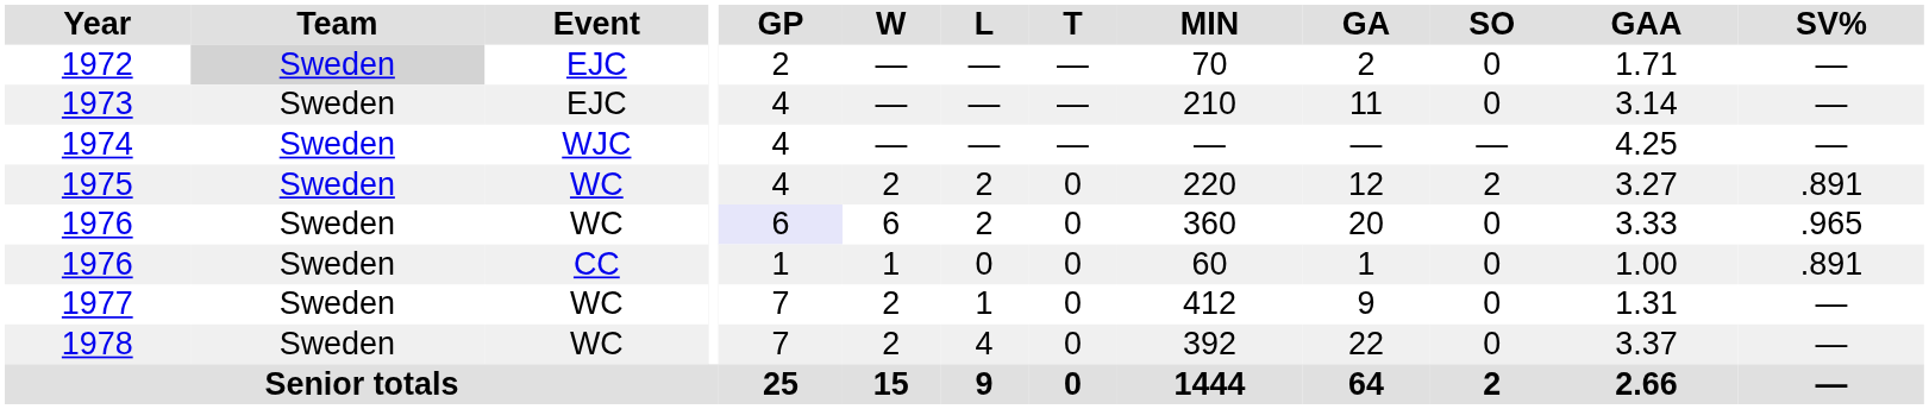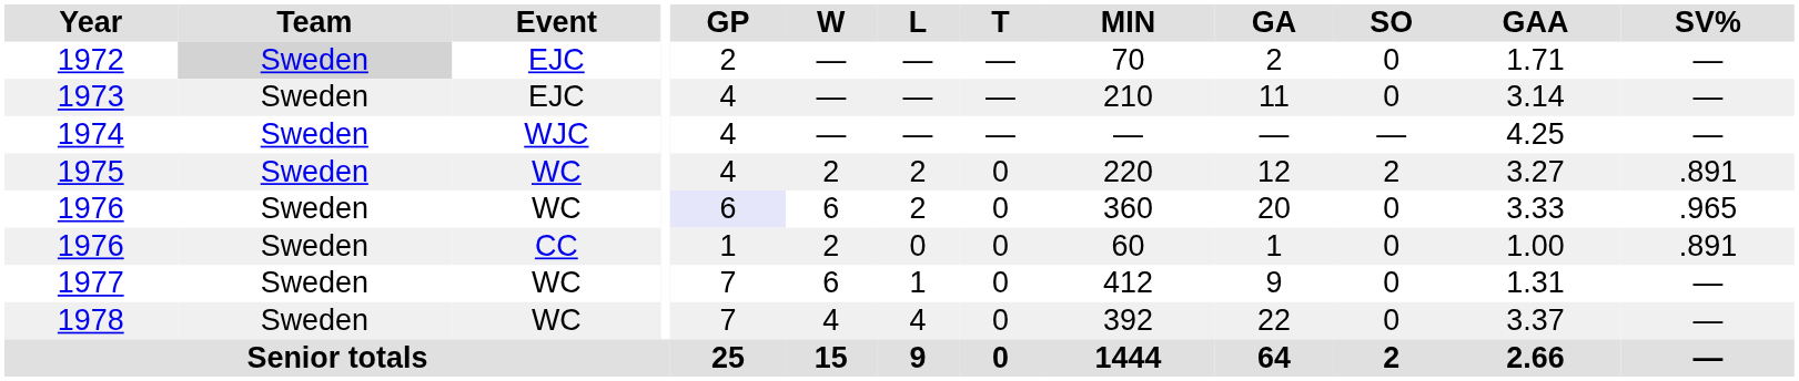 <table border="0" cellpadding="1" cellspacing="0" ID="Table3" style="text-align:center; width:60em">
 <tr ALIGN="center" bgcolor="#e0e0e0">
 <th>Year</th>
 <th>Team</th>
 <th>Event</th>
 <th rowspan="99" bgcolor="#ffffff"></th>
 <th>GP</th>
 <th>W</th>
 <th>L</th>
 <th>T</th>
 <th>MIN</th>
 <th>GA</th>
 <th>SO</th>
 <th>GAA</th>
 <th>SV%</th>
 </tr>
 <tr>
 <td><a href='#'>1972</a></td>
 <td style="background: lightgrey;"><a href='#'>Sweden</a></td>
 <td><a href='#'>EJC</a></td>
 <td>2</td>
 <td>—</td>
 <td>—</td>
 <td>—</td>
 <td>70</td>
 <td>2</td>
 <td>0</td>
 <td>1.71</td>
 <td>—</td>
 </tr>
 <tr bgcolor="#f0f0f0">
 <td><a href='#'>1973</a></td>
 <td>Sweden</td>
 <td>EJC</td>
 <td>4</td>
 <td>—</td>
 <td>—</td>
 <td>—</td>
 <td>210</td>
 <td>11</td>
 <td>0</td>
 <td>3.14</td>
 <td>—</td>
 </tr>
 <tr>
 <td><a href='#'>1974</a></td>
 <td><a href='#'>Sweden</a></td>
 <td><a href='#'>WJC</a></td>
 <td>4</td>
 <td>—</td>
 <td>—</td>
 <td>—</td>
 <td>—</td>
 <td>—</td>
 <td>—</td>
 <td>4.25</td>
 <td>—</td>
 </tr>
 <tr bgcolor="#f0f0f0">
 <td><a href='#'>1975</a></td>
 <td><a href='#'>Sweden</a></td>
 <td><a href='#'>WC</a></td>
 <td>4</td>
 <td>2</td>
 <td>2</td>
 <td>0</td>
 <td>220</td>
 <td>12</td>
 <td>2</td>
 <td>3.27</td>
 <td>.891</td>
 </tr>
 <tr>
 <td><a href='#'>1976</a></td>
 <td>Sweden</td>
 <td>WC</td>
 <td style="background: lavender;">6</td>
 <td>6</td>
 <td>2</td>
 <td>0</td>
 <td>360</td>
 <td>20</td>
 <td>0</td>
 <td>3.33</td>
 <td>.965</td>
 </tr>
 <tr bgcolor="#f0f0f0">
 <td><a href='#'>1976</a></td>
 <td>Sweden</td>
 <td><a href='#'>CC</a></td>
 <td>1</td>
-<td>1</td>
+<td>2</td>
 <td>0</td>
 <td>0</td>
 <td>60</td>
 <td>1</td>
 <td>0</td>
 <td>1.00</td>
 <td>.891</td>
 </tr>
 <tr>
 <td><a href='#'>1977</a></td>
 <td>Sweden</td>
 <td>WC</td>
 <td>7</td>
-<td>2</td>
+<td>6</td>
 <td>1</td>
 <td>0</td>
 <td>412</td>
 <td>9</td>
 <td>0</td>
 <td>1.31</td>
 <td>—</td>
 </tr>
 <tr bgcolor="#f0f0f0">
 <td><a href='#'>1978</a></td>
 <td>Sweden</td>
 <td>WC</td>
 <td>7</td>
-<td>2</td>
+<td>4</td>
 <td>4</td>
 <td>0</td>
 <td>392</td>
 <td>22</td>
 <td>0</td>
 <td>3.37</td>
 <td>—</td>
 </tr>
 <tr bgcolor="#e0e0e0">
 <th colspan=4>Senior totals</th>
 <th>25</th>
 <th>15</th>
 <th>9</th>
 <th>0</th>
 <th>1444</th>
 <th>64</th>
 <th>2</th>
 <th>2.66</th>
 <th>—</th>
 </tr>
 </table>
